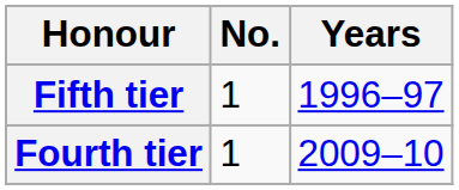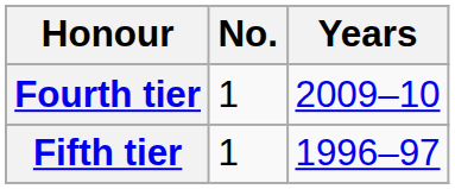 <table class="wikitable plainrowheaders">
 <tr>
 <th scope=col>Honour</th>
 <th scope=col>No.</th>
 <th scope=col>Years</th>
 </tr>
 <tr>
+<th scope=row><a href='#'>Fourth tier</a></th>
+<td>1</td>
+<td><a href='#'>2009–10</a></td>
+</tr>
+<tr>
 <th scope=row><a href='#'>Fifth tier</a></th>
 <td>1</td>
 <td><a href='#'>1996–97</a></td>
 </tr>
-<tr>
-<th scope=row><a href='#'>Fourth tier</a></th>
-<td>1</td>
-<td><a href='#'>2009–10</a></td>
-</tr>
 </table>
